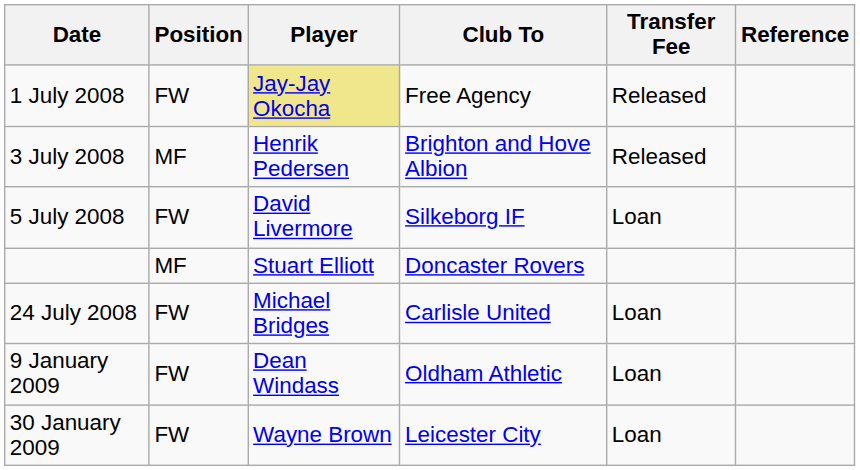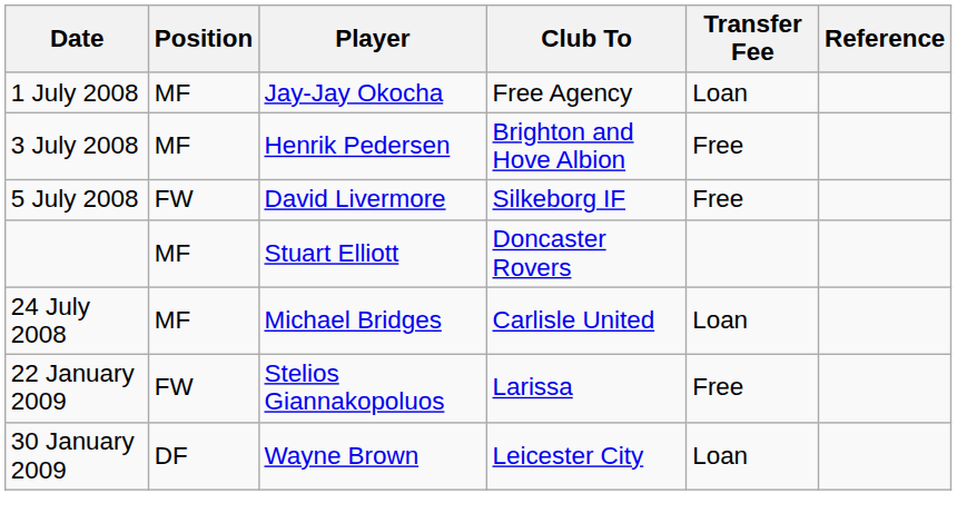 <table class="wikitable">
 <tr>
 <th>Date</th>
 <th>Position</th>
 <th>Player</th>
 <th>Club To</th>
 <th>Transfer Fee</th>
 <th>Reference</th>
 </tr>
 <tr>
 <td>1 July 2008</td>
-<td>FW</td>
-<td style="background: khaki;"><a href='#'>Jay-Jay Okocha</a></td>
+<td>MF</td>
+<td><a href='#'>Jay-Jay Okocha</a></td>
 <td>Free Agency</td>
-<td>Released</td>
+<td>Loan</td>
 <td></td>
 </tr>
 <tr>
 <td>3 July 2008</td>
 <td>MF</td>
 <td><a href='#'>Henrik Pedersen</a></td>
 <td><a href='#'>Brighton and Hove Albion</a></td>
-<td>Released</td>
+<td>Free</td>
 <td></td>
 </tr>
 <tr>
 <td>5 July 2008</td>
 <td>FW</td>
 <td><a href='#'>David Livermore</a></td>
 <td><a href='#'>Silkeborg IF</a></td>
-<td>Loan</td>
+<td>Free</td>
 <td></td>
 </tr>
 <tr>
 <td></td>
 <td>MF</td>
 <td><a href='#'>Stuart Elliott</a></td>
 <td><a href='#'>Doncaster Rovers</a></td>
 <td></td>
 <td></td>
 </tr>
 <tr>
 <td>24 July 2008</td>
-<td>FW</td>
+<td>MF</td>
 <td><a href='#'>Michael Bridges</a></td>
 <td><a href='#'>Carlisle United</a></td>
 <td>Loan</td>
 <td></td>
 </tr>
 <tr>
-<td>9 January 2009</td>
+<td>22 January 2009</td>
 <td>FW</td>
-<td><a href='#'>Dean Windass</a></td>
-<td><a href='#'>Oldham Athletic</a></td>
-<td>Loan</td>
+<td><a href='#'>Stelios Giannakopoluos</a></td>
+<td><a href='#'>Larissa</a></td>
+<td>Free</td>
 <td></td>
 </tr>
 <tr>
 <td>30 January 2009</td>
-<td>FW</td>
+<td>DF</td>
 <td><a href='#'>Wayne Brown</a></td>
 <td><a href='#'>Leicester City</a></td>
 <td>Loan</td>
 <td></td>
 </tr>
 </table>
